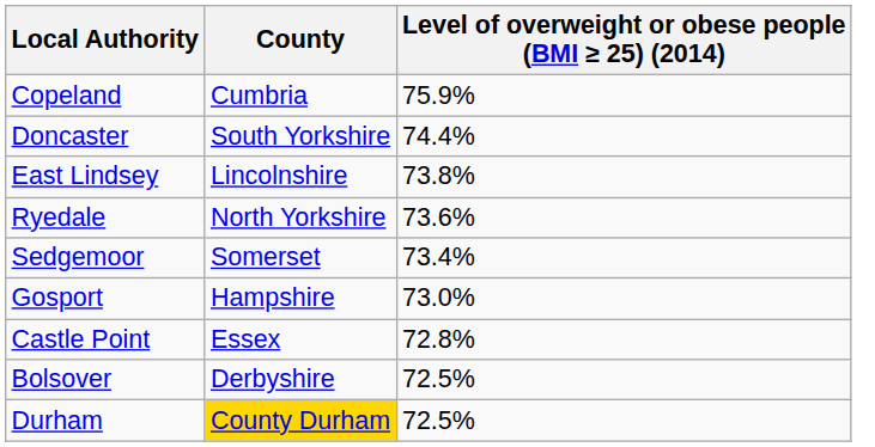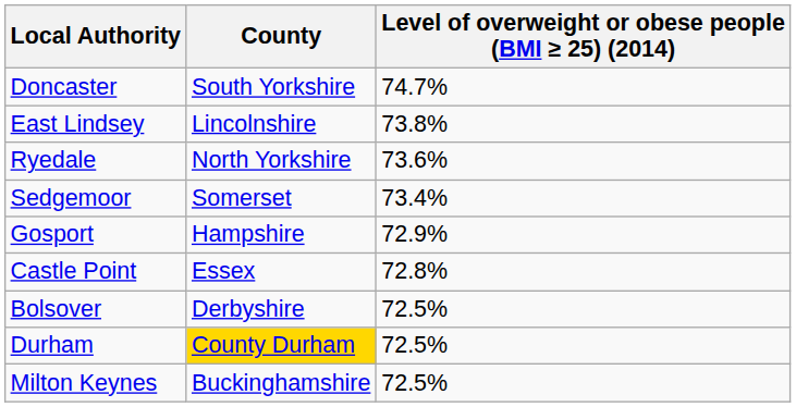 <table class="wikitable">
 <tr>
 <th>Local Authority</th>
 <th>County</th>
 <th>Level of overweight or obese people<br>(<a href='#'>BMI</a> ≥ 25) (2014) </th>
 </tr>
 <tr>
-<td><a href='#'>Copeland</a></td>
-<td><a href='#'>Cumbria</a></td>
-<td>75.9%</td>
-</tr>
-<tr>
 <td><a href='#'>Doncaster</a></td>
 <td><a href='#'>South Yorkshire</a></td>
-<td>74.4%</td>
+<td>74.7%</td>
 </tr>
 <tr>
 <td><a href='#'>East Lindsey</a></td>
 <td><a href='#'>Lincolnshire</a></td>
 <td>73.8%</td>
 </tr>
 <tr>
 <td><a href='#'>Ryedale</a></td>
 <td><a href='#'>North Yorkshire</a></td>
 <td>73.6%</td>
 </tr>
 <tr>
 <td><a href='#'>Sedgemoor</a></td>
 <td><a href='#'>Somerset</a></td>
 <td>73.4%</td>
 </tr>
 <tr>
 <td><a href='#'>Gosport</a></td>
 <td><a href='#'>Hampshire</a></td>
-<td>73.0%</td>
+<td>72.9%</td>
 </tr>
 <tr>
 <td><a href='#'>Castle Point</a></td>
 <td><a href='#'>Essex</a></td>
 <td>72.8%</td>
 </tr>
 <tr>
 <td><a href='#'>Bolsover</a></td>
 <td><a href='#'>Derbyshire</a></td>
 <td>72.5%</td>
 </tr>
 <tr>
 <td><a href='#'>Durham</a></td>
 <td style="background: gold;"><a href='#'>County Durham</a></td>
 <td>72.5%</td>
 </tr>
+<tr>
+<td><a href='#'>Milton Keynes</a></td>
+<td><a href='#'>Buckinghamshire</a></td>
+<td>72.5%</td>
+</tr>
 </table>
